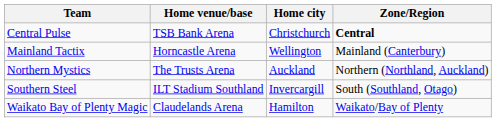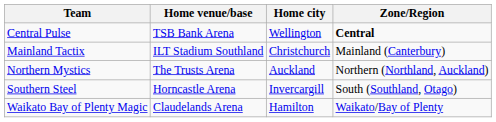 <table class="wikitable sortable">
 <tr>
 <th>Team</th>
 <th>Home venue/base</th>
 <th>Home city</th>
 <th>Zone/Region</th>
 </tr>
 <tr>
 <td> <a href='#'>Central Pulse</a></td>
 <td><a href='#'>TSB Bank Arena</a></td>
-<td><a href='#'>Christchurch</a></td>
+<td><a href='#'>Wellington</a></td>
 <td><strong>Central</strong></td>
 </tr>
 <tr>
 <td> <a href='#'>Mainland Tactix</a></td>
-<td><a href='#'>Horncastle Arena</a></td>
-<td><a href='#'>Wellington</a></td>
+<td><a href='#'>ILT Stadium Southland</a></td>
+<td><a href='#'>Christchurch</a></td>
 <td>Mainland (<a href='#'>Canterbury</a>)</td>
 </tr>
 <tr>
 <td> <a href='#'>Northern Mystics</a></td>
 <td><a href='#'>The Trusts Arena</a></td>
 <td><a href='#'>Auckland</a></td>
 <td>Northern (<a href='#'>Northland</a>, <a href='#'>Auckland</a>)</td>
 </tr>
 <tr>
 <td> <a href='#'>Southern Steel</a></td>
-<td><a href='#'>ILT Stadium Southland</a></td>
+<td><a href='#'>Horncastle Arena</a></td>
 <td><a href='#'>Invercargill</a></td>
 <td>South (<a href='#'>Southland</a>, <a href='#'>Otago</a>)</td>
 </tr>
 <tr>
 <td> <a href='#'>Waikato Bay of Plenty Magic</a></td>
 <td><a href='#'>Claudelands Arena</a></td>
 <td><a href='#'>Hamilton</a></td>
 <td><a href='#'>Waikato</a>/<a href='#'>Bay of Plenty</a></td>
 </tr>
 </table>
